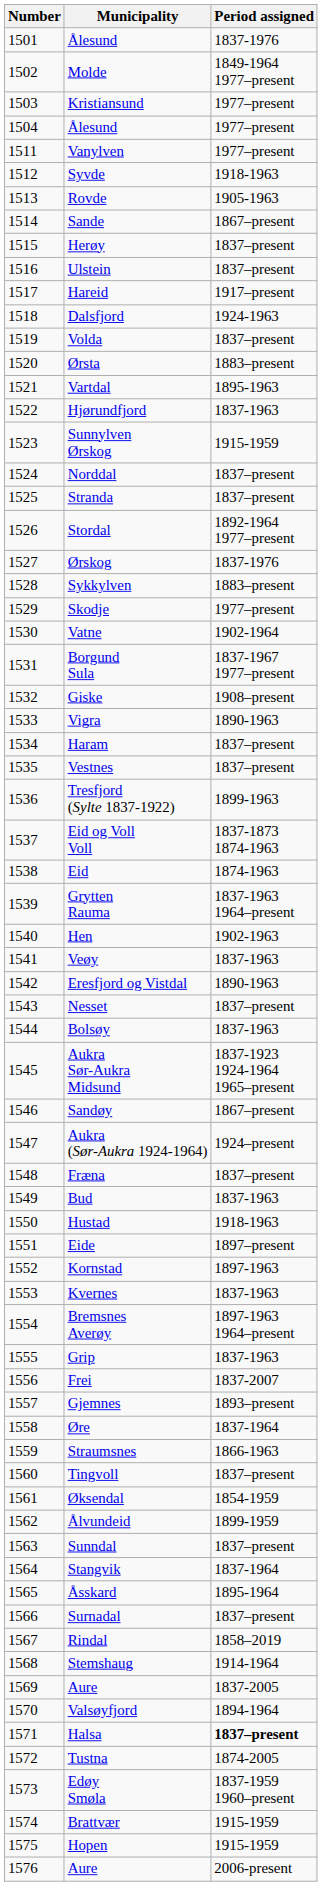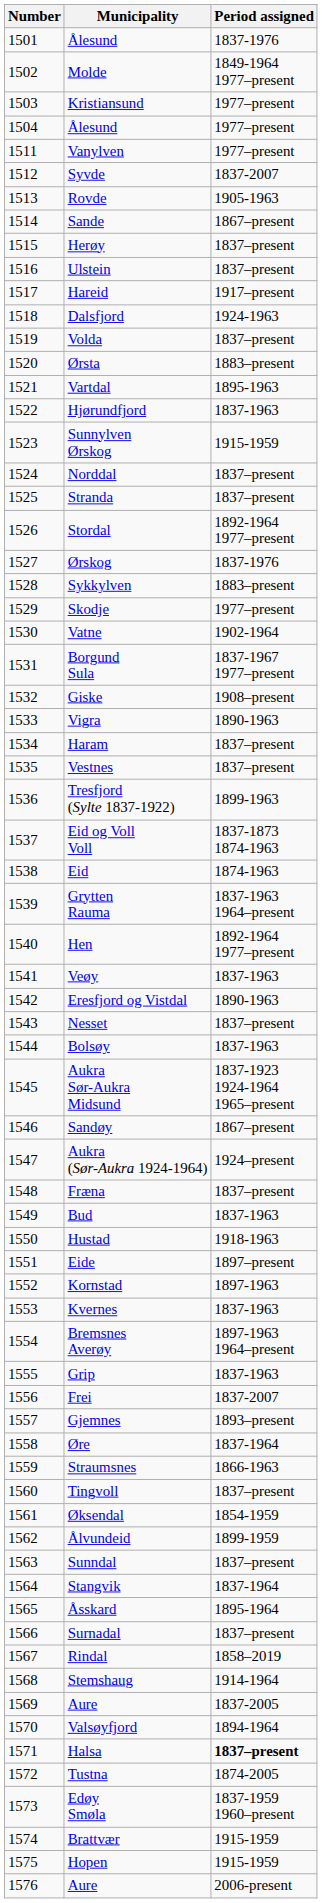 <table class="wikitable">
 <tr>
 <th>Number</th>
 <th>Municipality</th>
 <th>Period assigned</th>
 </tr>
 <tr>
 <td>1501</td>
 <td><a href='#'>Ålesund</a></td>
 <td>1837-1976</td>
 </tr>
 <tr>
 <td>1502</td>
 <td><a href='#'>Molde</a></td>
 <td>1849-1964<br>1977–present</td>
 </tr>
 <tr>
 <td>1503</td>
 <td><a href='#'>Kristiansund</a></td>
 <td>1977–present</td>
 </tr>
 <tr>
 <td>1504</td>
 <td><a href='#'>Ålesund</a></td>
 <td>1977–present</td>
 </tr>
 <tr>
 <td>1511</td>
 <td><a href='#'>Vanylven</a></td>
 <td>1977–present</td>
 </tr>
 <tr>
 <td>1512</td>
 <td><a href='#'>Syvde</a></td>
-<td>1918-1963</td>
+<td>1837-2007</td>
 </tr>
 <tr>
 <td>1513</td>
 <td><a href='#'>Rovde</a></td>
 <td>1905-1963</td>
 </tr>
 <tr>
 <td>1514</td>
 <td><a href='#'>Sande</a></td>
 <td>1867–present</td>
 </tr>
 <tr>
 <td>1515</td>
 <td><a href='#'>Herøy</a></td>
 <td>1837–present</td>
 </tr>
 <tr>
 <td>1516</td>
 <td><a href='#'>Ulstein</a></td>
 <td>1837–present</td>
 </tr>
 <tr>
 <td>1517</td>
 <td><a href='#'>Hareid</a></td>
 <td>1917–present</td>
 </tr>
 <tr>
 <td>1518</td>
 <td><a href='#'>Dalsfjord</a></td>
 <td>1924-1963</td>
 </tr>
 <tr>
 <td>1519</td>
 <td><a href='#'>Volda</a></td>
 <td>1837–present</td>
 </tr>
 <tr>
 <td>1520</td>
 <td><a href='#'>Ørsta</a></td>
 <td>1883–present</td>
 </tr>
 <tr>
 <td>1521</td>
 <td><a href='#'>Vartdal</a></td>
 <td>1895-1963</td>
 </tr>
 <tr>
 <td>1522</td>
 <td><a href='#'>Hjørundfjord</a></td>
 <td>1837-1963</td>
 </tr>
 <tr>
 <td>1523</td>
 <td><a href='#'>Sunnylven</a><br><a href='#'>Ørskog</a></td>
 <td>1915-1959</td>
 </tr>
 <tr>
 <td>1524</td>
 <td><a href='#'>Norddal</a></td>
 <td>1837–present</td>
 </tr>
 <tr>
 <td>1525</td>
 <td><a href='#'>Stranda</a></td>
 <td>1837–present</td>
 </tr>
 <tr>
 <td>1526</td>
 <td><a href='#'>Stordal</a></td>
 <td>1892-1964<br>1977–present</td>
 </tr>
 <tr>
 <td>1527</td>
 <td><a href='#'>Ørskog</a></td>
 <td>1837-1976</td>
 </tr>
 <tr>
 <td>1528</td>
 <td><a href='#'>Sykkylven</a></td>
 <td>1883–present</td>
 </tr>
 <tr>
 <td>1529</td>
 <td><a href='#'>Skodje</a></td>
 <td>1977–present</td>
 </tr>
 <tr>
 <td>1530</td>
 <td><a href='#'>Vatne</a></td>
 <td>1902-1964</td>
 </tr>
 <tr>
 <td>1531</td>
 <td><a href='#'>Borgund</a><br><a href='#'>Sula</a></td>
 <td>1837-1967<br>1977–present</td>
 </tr>
 <tr>
 <td>1532</td>
 <td><a href='#'>Giske</a></td>
 <td>1908–present</td>
 </tr>
 <tr>
 <td>1533</td>
 <td><a href='#'>Vigra</a></td>
 <td>1890-1963</td>
 </tr>
 <tr>
 <td>1534</td>
 <td><a href='#'>Haram</a></td>
 <td>1837–present</td>
 </tr>
 <tr>
 <td>1535</td>
 <td><a href='#'>Vestnes</a></td>
 <td>1837–present</td>
 </tr>
 <tr>
 <td>1536</td>
 <td><a href='#'>Tresfjord</a><br>(<em>Sylte</em> 1837-1922)</td>
 <td>1899-1963</td>
 </tr>
 <tr>
 <td>1537</td>
 <td><a href='#'>Eid og Voll</a><br><a href='#'>Voll</a></td>
 <td>1837-1873<br>1874-1963</td>
 </tr>
 <tr>
 <td>1538</td>
 <td><a href='#'>Eid</a></td>
 <td>1874-1963</td>
 </tr>
 <tr>
 <td>1539</td>
 <td><a href='#'>Grytten</a><br><a href='#'>Rauma</a></td>
 <td>1837-1963<br>1964–present</td>
 </tr>
 <tr>
 <td>1540</td>
 <td><a href='#'>Hen</a></td>
-<td>1902-1963</td>
+<td>1892-1964<br>1977–present</td>
 </tr>
 <tr>
 <td>1541</td>
 <td><a href='#'>Veøy</a></td>
 <td>1837-1963</td>
 </tr>
 <tr>
 <td>1542</td>
 <td><a href='#'>Eresfjord og Vistdal</a></td>
 <td>1890-1963</td>
 </tr>
 <tr>
 <td>1543</td>
 <td><a href='#'>Nesset</a></td>
 <td>1837–present</td>
 </tr>
 <tr>
 <td>1544</td>
 <td><a href='#'>Bolsøy</a></td>
 <td>1837-1963</td>
 </tr>
 <tr>
 <td>1545</td>
 <td><a href='#'>Aukra</a><br><a href='#'>Sør-Aukra</a><br><a href='#'>Midsund</a></td>
 <td>1837-1923<br>1924-1964<br>1965–present</td>
 </tr>
 <tr>
 <td>1546</td>
 <td><a href='#'>Sandøy</a></td>
 <td>1867–present</td>
 </tr>
 <tr>
 <td>1547</td>
 <td><a href='#'>Aukra</a><br>(<em>Sør-Aukra</em> 1924-1964)</td>
 <td>1924–present</td>
 </tr>
 <tr>
 <td>1548</td>
 <td><a href='#'>Fræna</a></td>
 <td>1837–present</td>
 </tr>
 <tr>
 <td>1549</td>
 <td><a href='#'>Bud</a></td>
 <td>1837-1963</td>
 </tr>
 <tr>
 <td>1550</td>
 <td><a href='#'>Hustad</a></td>
 <td>1918-1963</td>
 </tr>
 <tr>
 <td>1551</td>
 <td><a href='#'>Eide</a></td>
 <td>1897–present</td>
 </tr>
 <tr>
 <td>1552</td>
 <td><a href='#'>Kornstad</a></td>
 <td>1897-1963</td>
 </tr>
 <tr>
 <td>1553</td>
 <td><a href='#'>Kvernes</a></td>
 <td>1837-1963</td>
 </tr>
 <tr>
 <td>1554</td>
 <td><a href='#'>Bremsnes</a><br><a href='#'>Averøy</a></td>
 <td>1897-1963<br>1964–present</td>
 </tr>
 <tr>
 <td>1555</td>
 <td><a href='#'>Grip</a></td>
 <td>1837-1963</td>
 </tr>
 <tr>
 <td>1556</td>
 <td><a href='#'>Frei</a></td>
 <td>1837-2007</td>
 </tr>
 <tr>
 <td>1557</td>
 <td><a href='#'>Gjemnes</a></td>
 <td>1893–present</td>
 </tr>
 <tr>
 <td>1558</td>
 <td><a href='#'>Øre</a></td>
 <td>1837-1964</td>
 </tr>
 <tr>
 <td>1559</td>
 <td><a href='#'>Straumsnes</a></td>
 <td>1866-1963</td>
 </tr>
 <tr>
 <td>1560</td>
 <td><a href='#'>Tingvoll</a></td>
 <td>1837–present</td>
 </tr>
 <tr>
 <td>1561</td>
 <td><a href='#'>Øksendal</a></td>
 <td>1854-1959</td>
 </tr>
 <tr>
 <td>1562</td>
 <td><a href='#'>Ålvundeid</a></td>
 <td>1899-1959</td>
 </tr>
 <tr>
 <td>1563</td>
 <td><a href='#'>Sunndal</a></td>
 <td>1837–present</td>
 </tr>
 <tr>
 <td>1564</td>
 <td><a href='#'>Stangvik</a></td>
 <td>1837-1964</td>
 </tr>
 <tr>
 <td>1565</td>
 <td><a href='#'>Åsskard</a></td>
 <td>1895-1964</td>
 </tr>
 <tr>
 <td>1566</td>
 <td><a href='#'>Surnadal</a></td>
 <td>1837–present</td>
 </tr>
 <tr>
 <td>1567</td>
 <td><a href='#'>Rindal</a></td>
 <td>1858–2019</td>
 </tr>
 <tr>
 <td>1568</td>
 <td><a href='#'>Stemshaug</a></td>
 <td>1914-1964</td>
 </tr>
 <tr>
 <td>1569</td>
 <td><a href='#'>Aure</a></td>
 <td>1837-2005</td>
 </tr>
 <tr>
 <td>1570</td>
 <td><a href='#'>Valsøyfjord</a></td>
 <td>1894-1964</td>
 </tr>
 <tr>
 <td>1571</td>
 <td><a href='#'>Halsa</a></td>
 <td><strong>1837–present</strong></td>
 </tr>
 <tr>
 <td>1572</td>
 <td><a href='#'>Tustna</a></td>
 <td>1874-2005</td>
 </tr>
 <tr>
 <td>1573</td>
 <td><a href='#'>Edøy</a><br><a href='#'>Smøla</a></td>
 <td>1837-1959<br>1960–present</td>
 </tr>
 <tr>
 <td>1574</td>
 <td><a href='#'>Brattvær</a></td>
 <td>1915-1959</td>
 </tr>
 <tr>
 <td>1575</td>
 <td><a href='#'>Hopen</a></td>
 <td>1915-1959</td>
 </tr>
 <tr>
 <td>1576</td>
 <td><a href='#'>Aure</a></td>
 <td>2006-present</td>
 </tr>
 </table>
